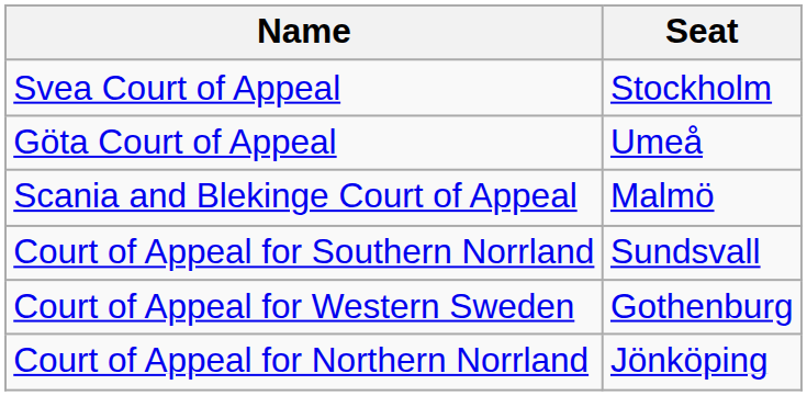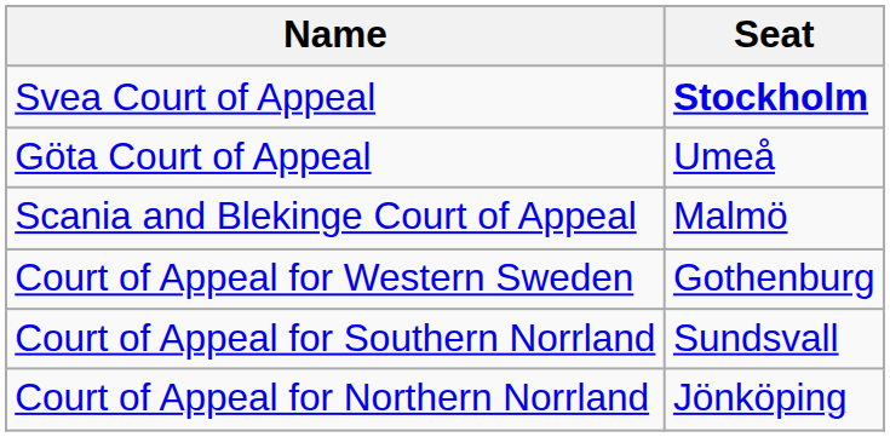 <table class="wikitable">
 <tr>
 <th>Name</th>
 <th>Seat</th>
 </tr>
 <tr>
 <td><a href='#'>Svea Court of Appeal</a></td>
-<td><a href='#'>Stockholm</a></td>
+<td><strong><a href='#'>Stockholm</a></strong></td>
 </tr>
 <tr>
 <td><a href='#'>Göta Court of Appeal</a></td>
 <td><a href='#'>Umeå</a></td>
 </tr>
 <tr>
 <td><a href='#'>Scania and Blekinge Court of Appeal</a></td>
 <td><a href='#'>Malmö</a></td>
 </tr>
 <tr>
+<td><a href='#'>Court of Appeal for Western Sweden</a></td>
+<td><a href='#'>Gothenburg</a></td>
+</tr>
+<tr>
 <td><a href='#'>Court of Appeal for Southern Norrland</a></td>
 <td><a href='#'>Sundsvall</a></td>
-</tr>
-<tr>
-<td><a href='#'>Court of Appeal for Western Sweden</a></td>
-<td><a href='#'>Gothenburg</a></td>
 </tr>
 <tr>
 <td><a href='#'>Court of Appeal for Northern Norrland</a></td>
 <td><a href='#'>Jönköping</a></td>
 </tr>
 </table>
